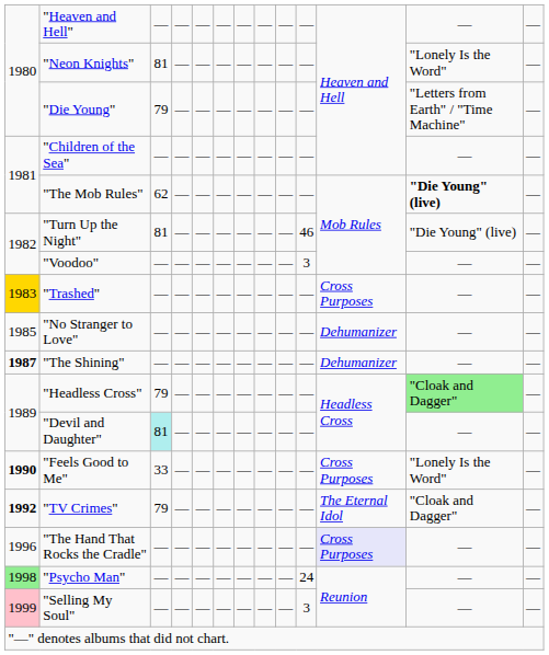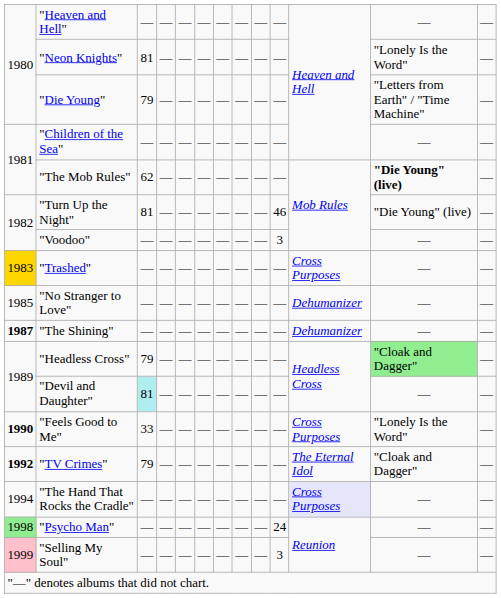 <table class="wikitable">
 <tr>
 <td rowspan="3">1980</td>
 <td>"<a href='#'>Heaven and Hell</a>"</td>
 <td style="text-align:center;">—</td>
 <td style="text-align:center;">—</td>
 <td style="text-align:center;">—</td>
 <td style="text-align:center;">—</td>
 <td style="text-align:center;">—</td>
 <td style="text-align:center;">—</td>
 <td style="text-align:center;">—</td>
 <td style="text-align:center;">—</td>
 <td rowspan="4"><em><a href='#'>Heaven and Hell</a></em></td>
 <td style="text-align:center;">—</td>
 <td style="text-align:center;">—</td>
 </tr>
 <tr>
 <td>"<a href='#'>Neon Knights</a>"</td>
 <td style="text-align:center;">81</td>
 <td style="text-align:center;">—</td>
 <td style="text-align:center;">—</td>
 <td style="text-align:center;">—</td>
 <td style="text-align:center;">—</td>
 <td style="text-align:center;">—</td>
 <td style="text-align:center;">—</td>
 <td style="text-align:center;">—</td>
 <td>"Lonely Is the Word"</td>
 <td style="text-align:center;">—</td>
 </tr>
 <tr>
 <td>"<a href='#'>Die Young</a>"</td>
 <td style="text-align:center;">79</td>
 <td style="text-align:center;">—</td>
 <td style="text-align:center;">—</td>
 <td style="text-align:center;">—</td>
 <td style="text-align:center;">—</td>
 <td style="text-align:center;">—</td>
 <td style="text-align:center;">—</td>
 <td style="text-align:center;">—</td>
 <td>"Letters from Earth" / "Time Machine"</td>
 <td style="text-align:center;">—</td>
 </tr>
 <tr>
 <td rowspan="2">1981</td>
 <td>"<a href='#'>Children of the Sea</a>"</td>
 <td style="text-align:center;">—</td>
 <td style="text-align:center;">—</td>
 <td style="text-align:center;">—</td>
 <td style="text-align:center;">—</td>
 <td style="text-align:center;">—</td>
 <td style="text-align:center;">—</td>
 <td style="text-align:center;">—</td>
 <td style="text-align:center;">—</td>
 <td style="text-align:center;">—</td>
 <td style="text-align:center;">—</td>
 </tr>
 <tr>
 <td>"The Mob Rules"</td>
 <td style="text-align:center;">62</td>
 <td style="text-align:center;">—</td>
 <td style="text-align:center;">—</td>
 <td style="text-align:center;">—</td>
 <td style="text-align:center;">—</td>
 <td style="text-align:center;">—</td>
 <td style="text-align:center;">—</td>
 <td style="text-align:center;">—</td>
 <td rowspan="3"><em><a href='#'>Mob Rules</a></em></td>
 <td><strong>"Die Young" (live)</strong></td>
 <td style="text-align:center;">—</td>
 </tr>
 <tr>
 <td rowspan="2">1982</td>
 <td>"Turn Up the Night"</td>
 <td style="text-align:center;">81</td>
 <td style="text-align:center;">—</td>
 <td style="text-align:center;">—</td>
 <td style="text-align:center;">—</td>
 <td style="text-align:center;">—</td>
 <td style="text-align:center;">—</td>
 <td style="text-align:center;">—</td>
 <td style="text-align:center;">46</td>
 <td>"Die Young" (live)</td>
 <td style="text-align:center;">—</td>
 </tr>
 <tr>
 <td>"Voodoo"</td>
 <td style="text-align:center;">—</td>
 <td style="text-align:center;">—</td>
 <td style="text-align:center;">—</td>
 <td style="text-align:center;">—</td>
 <td style="text-align:center;">—</td>
 <td style="text-align:center;">—</td>
 <td style="text-align:center;">—</td>
 <td style="text-align:center;">3</td>
 <td style="text-align:center;">—</td>
 <td style="text-align:center;">—</td>
 </tr>
 <tr>
 <td style="background: gold;">1983</td>
 <td>"<a href='#'>Trashed</a>"</td>
 <td style="text-align:center;">—</td>
 <td style="text-align:center;">—</td>
 <td style="text-align:center;">—</td>
 <td style="text-align:center;">—</td>
 <td style="text-align:center;">—</td>
 <td style="text-align:center;">—</td>
 <td style="text-align:center;">—</td>
 <td style="text-align:center;">—</td>
 <td><em><a href='#'>Cross Purposes</a></em></td>
 <td style="text-align:center;">—</td>
 <td style="text-align:center;">—</td>
 </tr>
 <tr>
 <td>1985</td>
 <td>"No Stranger to Love"</td>
 <td style="text-align:center;">—</td>
 <td style="text-align:center;">—</td>
 <td style="text-align:center;">—</td>
 <td style="text-align:center;">—</td>
 <td style="text-align:center;">—</td>
 <td style="text-align:center;">—</td>
 <td style="text-align:center;">—</td>
 <td style="text-align:center;">—</td>
 <td><em><a href='#'>Dehumanizer</a></em></td>
 <td style="text-align:center;">—</td>
 <td style="text-align:center;">—</td>
 </tr>
 <tr>
 <td><strong>1987</strong></td>
 <td>"The Shining"</td>
 <td style="text-align:center;">—</td>
 <td style="text-align:center;">—</td>
 <td style="text-align:center;">—</td>
 <td style="text-align:center;">—</td>
 <td style="text-align:center;">—</td>
 <td style="text-align:center;">—</td>
 <td style="text-align:center;">—</td>
 <td style="text-align:center;">—</td>
 <td><em><a href='#'>Dehumanizer</a></em></td>
 <td style="text-align:center;">—</td>
 <td style="text-align:center;">—</td>
 </tr>
 <tr>
 <td rowspan="2">1989</td>
 <td>"Headless Cross"</td>
 <td style="text-align:center;">79</td>
 <td style="text-align:center;">—</td>
 <td style="text-align:center;">—</td>
 <td style="text-align:center;">—</td>
 <td style="text-align:center;">—</td>
 <td style="text-align:center;">—</td>
 <td style="text-align:center;">—</td>
 <td style="text-align:center;">—</td>
 <td rowspan="2"><em><a href='#'>Headless Cross</a></em></td>
 <td style="background: lightgreen;">"Cloak and Dagger"</td>
 <td style="text-align:center;">—</td>
 </tr>
 <tr>
 <td>"Devil and Daughter"</td>
 <td style="background: paleturquoise; text-align:center;">81</td>
 <td style="text-align:center;">—</td>
 <td style="text-align:center;">—</td>
 <td style="text-align:center;">—</td>
 <td style="text-align:center;">—</td>
 <td style="text-align:center;">—</td>
 <td style="text-align:center;">—</td>
 <td style="text-align:center;">—</td>
 <td style="text-align:center;">—</td>
 <td style="text-align:center;">—</td>
 </tr>
 <tr>
 <td><strong>1990</strong></td>
 <td>"Feels Good to Me"</td>
 <td style="text-align:center;">33</td>
 <td style="text-align:center;">—</td>
 <td style="text-align:center;">—</td>
 <td style="text-align:center;">—</td>
 <td style="text-align:center;">—</td>
 <td style="text-align:center;">—</td>
 <td style="text-align:center;">—</td>
 <td style="text-align:center;">—</td>
 <td><em><a href='#'>Cross Purposes</a></em></td>
 <td>"Lonely Is the Word"</td>
 <td style="text-align:center;">—</td>
 </tr>
 <tr>
 <td><strong>1992</strong></td>
 <td>"<a href='#'>TV Crimes</a>"</td>
 <td style="text-align:center;">79</td>
 <td style="text-align:center;">—</td>
 <td style="text-align:center;">—</td>
 <td style="text-align:center;">—</td>
 <td style="text-align:center;">—</td>
 <td style="text-align:center;">—</td>
 <td style="text-align:center;">—</td>
 <td style="text-align:center;">—</td>
 <td><em><a href='#'>The Eternal Idol</a></em></td>
 <td>"Cloak and Dagger"</td>
 <td style="text-align:center;">—</td>
 </tr>
 <tr>
-<td>1996</td>
+<td>1994</td>
 <td>"The Hand That Rocks the Cradle"</td>
 <td style="text-align:center;">—</td>
 <td style="text-align:center;">—</td>
 <td style="text-align:center;">—</td>
 <td style="text-align:center;">—</td>
 <td style="text-align:center;">—</td>
 <td style="text-align:center;">—</td>
 <td style="text-align:center;">—</td>
 <td style="text-align:center;">—</td>
 <td style="background: lavender;"><em><a href='#'>Cross Purposes</a></em></td>
 <td style="text-align:center;">—</td>
 <td style="text-align:center;">—</td>
 </tr>
 <tr>
 <td style="background: lightgreen;">1998</td>
 <td>"<a href='#'>Psycho Man</a>"</td>
 <td style="text-align:center;">—</td>
 <td style="text-align:center;">—</td>
 <td style="text-align:center;">—</td>
 <td style="text-align:center;">—</td>
 <td style="text-align:center;">—</td>
 <td style="text-align:center;">—</td>
 <td style="text-align:center;">—</td>
 <td style="text-align:center;">24</td>
 <td rowspan="2"><em><a href='#'>Reunion</a></em></td>
 <td style="text-align:center;">—</td>
 <td style="text-align:center;">—</td>
 </tr>
 <tr>
 <td style="background: pink;">1999</td>
 <td>"Selling My Soul"</td>
 <td style="text-align:center;">—</td>
 <td style="text-align:center;">—</td>
 <td style="text-align:center;">—</td>
 <td style="text-align:center;">—</td>
 <td style="text-align:center;">—</td>
 <td style="text-align:center;">—</td>
 <td style="text-align:center;">—</td>
 <td style="text-align:center;">3</td>
 <td style="text-align:center;">—</td>
 <td style="text-align:center;">—</td>
 </tr>
 <tr>
 <td colspan="13">"—" denotes albums that did not chart.</td>
 </tr>
 </table>
